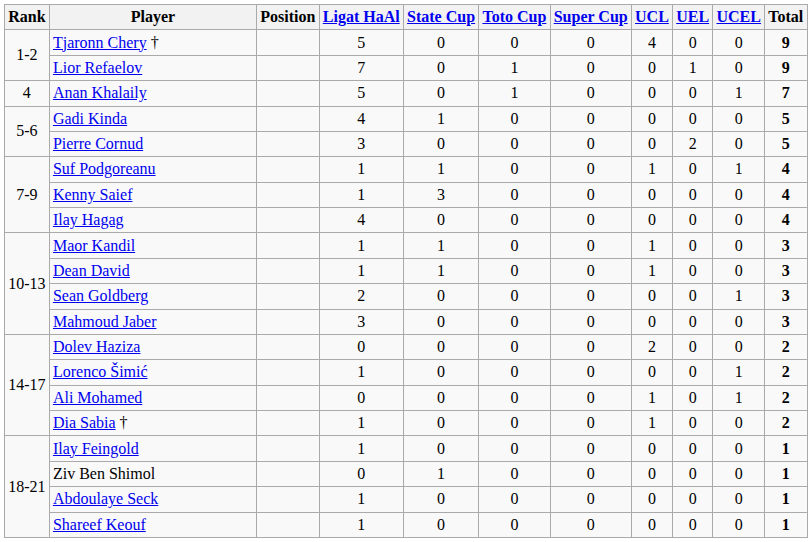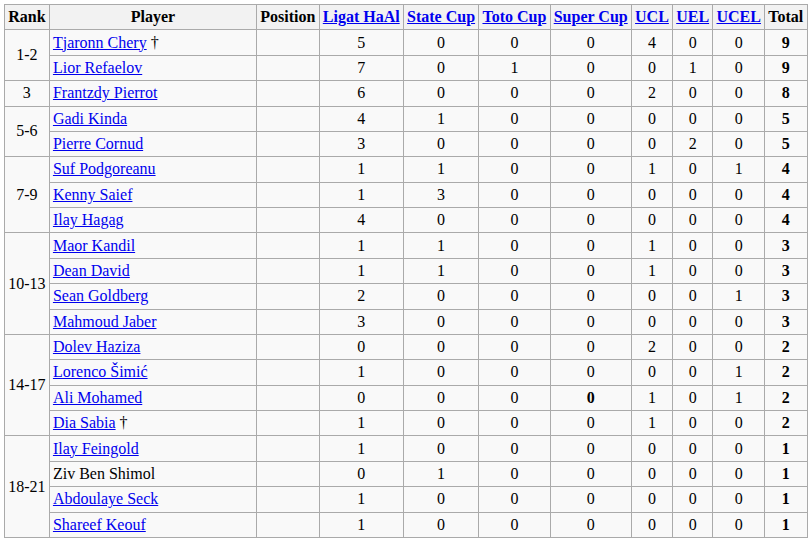 <table class="wikitable" style="text-align:center;">
 <tr>
 <th>Rank</th>
 <th style="width:200px;">Player</th>
 <th>Position</th>
 <th><a href='#'>Ligat HaAl</a></th>
 <th><a href='#'>State Cup</a></th>
 <th><a href='#'>Toto Cup</a></th>
 <th><a href='#'>Super Cup</a></th>
 <th><a href='#'>UCL</a></th>
 <th><a href='#'>UEL</a></th>
 <th><a href='#'>UCEL</a></th>
 <th>Total</th>
 </tr>
 <tr>
 <td rowspan=2>1-2</td>
 <td align=left> <a href='#'>Tjaronn Chery</a> †</td>
 <td></td>
 <td>5</td>
 <td>0</td>
 <td>0</td>
 <td>0</td>
 <td>4</td>
 <td>0</td>
 <td>0</td>
 <td><strong>9</strong></td>
 </tr>
 <tr>
 <td align=left> <a href='#'>Lior Refaelov</a></td>
 <td></td>
 <td>7</td>
 <td>0</td>
 <td>1</td>
 <td>0</td>
 <td>0</td>
 <td>1</td>
 <td>0</td>
 <td><strong>9</strong></td>
 </tr>
 <tr>
-<td>4</td>
-<td align=left> <a href='#'>Anan Khalaily</a></td>
+<td>3</td>
+<td align=left> <a href='#'>Frantzdy Pierrot</a></td>
 <td></td>
-<td>5</td>
-<td>0</td>
-<td>1</td>
+<td>6</td>
 <td>0</td>
 <td>0</td>
 <td>0</td>
-<td>1</td>
-<td><strong>7</strong></td>
+<td>2</td>
+<td>0</td>
+<td>0</td>
+<td><strong>8</strong></td>
 </tr>
 <tr>
 <td rowspan=2>5-6</td>
 <td align=left> <a href='#'>Gadi Kinda</a></td>
 <td></td>
 <td>4</td>
 <td>1</td>
 <td>0</td>
 <td>0</td>
 <td>0</td>
 <td>0</td>
 <td>0</td>
 <td><strong>5</strong></td>
 </tr>
 <tr>
 <td align=left> <a href='#'>Pierre Cornud</a></td>
 <td></td>
 <td>3</td>
 <td>0</td>
 <td>0</td>
 <td>0</td>
 <td>0</td>
 <td>2</td>
 <td>0</td>
 <td><strong>5</strong></td>
 </tr>
 <tr>
 <td rowspan=3>7-9</td>
 <td align=left> <a href='#'>Suf Podgoreanu</a></td>
 <td></td>
 <td>1</td>
 <td>1</td>
 <td>0</td>
 <td>0</td>
 <td>1</td>
 <td>0</td>
 <td>1</td>
 <td><strong>4</strong></td>
 </tr>
 <tr>
 <td align=left> <a href='#'>Kenny Saief</a></td>
 <td></td>
 <td>1</td>
 <td>3</td>
 <td>0</td>
 <td>0</td>
 <td>0</td>
 <td>0</td>
 <td>0</td>
 <td><strong>4</strong></td>
 </tr>
 <tr>
 <td align=left> <a href='#'>Ilay Hagag</a></td>
 <td></td>
 <td>4</td>
 <td>0</td>
 <td>0</td>
 <td>0</td>
 <td>0</td>
 <td>0</td>
 <td>0</td>
 <td><strong>4</strong></td>
 </tr>
 <tr>
 <td rowspan=4>10-13</td>
 <td align=left> <a href='#'>Maor Kandil</a></td>
 <td></td>
 <td>1</td>
 <td>1</td>
 <td>0</td>
 <td>0</td>
 <td>1</td>
 <td>0</td>
 <td>0</td>
 <td><strong>3</strong></td>
 </tr>
 <tr>
 <td align=left> <a href='#'>Dean David</a></td>
 <td></td>
 <td>1</td>
 <td>1</td>
 <td>0</td>
 <td>0</td>
 <td>1</td>
 <td>0</td>
 <td>0</td>
 <td><strong>3</strong></td>
 </tr>
 <tr>
 <td align=left> <a href='#'>Sean Goldberg</a></td>
 <td></td>
 <td>2</td>
 <td>0</td>
 <td>0</td>
 <td>0</td>
 <td>0</td>
 <td>0</td>
 <td>1</td>
 <td><strong>3</strong></td>
 </tr>
 <tr>
 <td align=left> <a href='#'>Mahmoud Jaber</a></td>
 <td></td>
 <td>3</td>
 <td>0</td>
 <td>0</td>
 <td>0</td>
 <td>0</td>
 <td>0</td>
 <td>0</td>
 <td><strong>3</strong></td>
 </tr>
 <tr>
 <td rowspan=4>14-17</td>
 <td align=left> <a href='#'>Dolev Haziza</a></td>
 <td></td>
 <td>0</td>
 <td>0</td>
 <td>0</td>
 <td>0</td>
 <td>2</td>
 <td>0</td>
 <td>0</td>
 <td><strong>2</strong></td>
 </tr>
 <tr>
 <td align=left> <a href='#'>Lorenco Šimić</a></td>
 <td></td>
 <td>1</td>
 <td>0</td>
 <td>0</td>
 <td>0</td>
 <td>0</td>
 <td>0</td>
 <td>1</td>
 <td><strong>2</strong></td>
 </tr>
 <tr>
 <td align=left> <a href='#'>Ali Mohamed</a></td>
 <td></td>
 <td>0</td>
 <td>0</td>
 <td>0</td>
-<td>0</td>
+<td><strong>0</strong></td>
 <td>1</td>
 <td>0</td>
 <td>1</td>
 <td><strong>2</strong></td>
 </tr>
 <tr>
 <td align=left> <a href='#'>Dia Sabia</a> †</td>
 <td></td>
 <td>1</td>
 <td>0</td>
 <td>0</td>
 <td>0</td>
 <td>1</td>
 <td>0</td>
 <td>0</td>
 <td><strong>2</strong></td>
 </tr>
 <tr>
 <td rowspan=4>18-21</td>
 <td align=left> <a href='#'>Ilay Feingold</a></td>
 <td></td>
 <td>1</td>
 <td>0</td>
 <td>0</td>
 <td>0</td>
 <td>0</td>
 <td>0</td>
 <td>0</td>
 <td><strong>1</strong></td>
 </tr>
 <tr>
 <td align=left> Ziv Ben Shimol</td>
 <td></td>
 <td>0</td>
 <td>1</td>
 <td>0</td>
 <td>0</td>
 <td>0</td>
 <td>0</td>
 <td>0</td>
 <td><strong>1</strong></td>
 </tr>
 <tr>
 <td align=left> <a href='#'>Abdoulaye Seck</a></td>
 <td></td>
 <td>1</td>
 <td>0</td>
 <td>0</td>
 <td>0</td>
 <td>0</td>
 <td>0</td>
 <td>0</td>
 <td><strong>1</strong></td>
 </tr>
 <tr>
 <td align=left> <a href='#'>Shareef Keouf</a></td>
 <td></td>
 <td>1</td>
 <td>0</td>
 <td>0</td>
 <td>0</td>
 <td>0</td>
 <td>0</td>
 <td>0</td>
 <td><strong>1</strong></td>
 </tr>
 <tr>
 </tr>
 </table>
